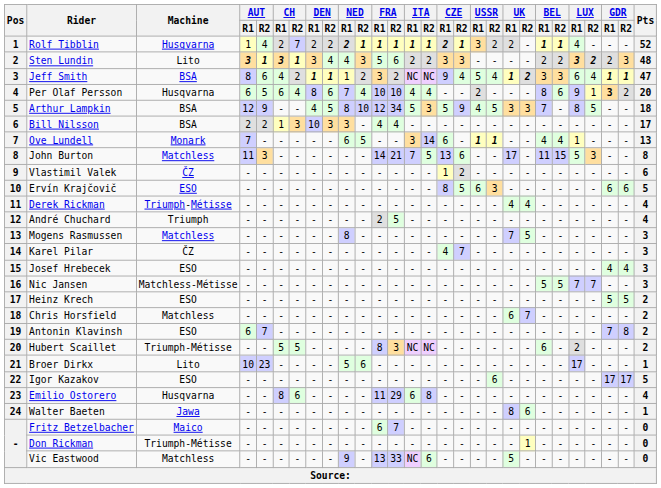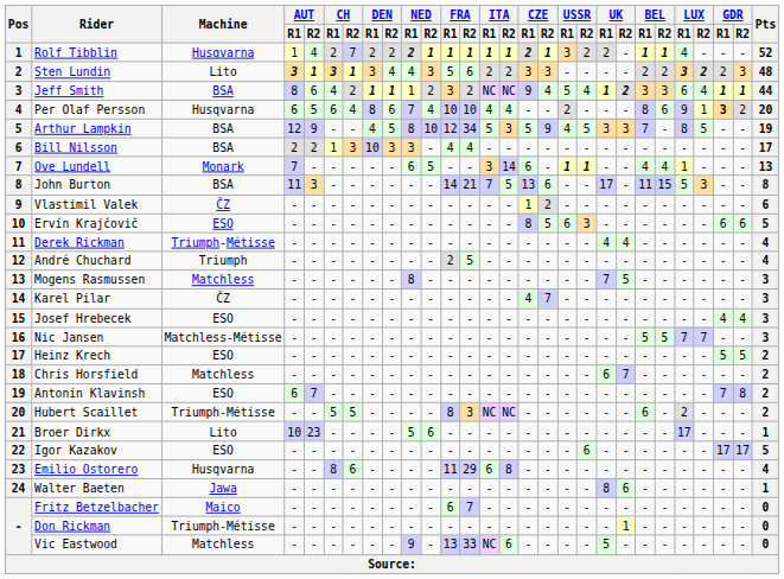 <table class="wikitable" style="text-align:center; font-size:80%">
 <tr>
 <th valign="middle" rowspan=2>Pos</th>
 <th valign="middle" rowspan=2>Rider</th>
 <th valign="middle" rowspan=2>Machine</th>
 <th colspan=2><a href='#'>AUT</a><br></th>
 <th colspan=2><a href='#'>CH</a><br></th>
 <th colspan=2><a href='#'>DEN</a><br></th>
 <th colspan=2><a href='#'>NED</a><br></th>
 <th colspan=2><a href='#'>FRA</a><br></th>
 <th colspan=2><a href='#'>ITA</a><br></th>
 <th colspan=2><a href='#'>CZE</a><br></th>
 <th colspan=2><a href='#'>USSR</a><br></th>
 <th colspan=2><a href='#'>UK</a><br></th>
 <th colspan=2><a href='#'>BEL</a><br></th>
 <th colspan=2><a href='#'>LUX</a><br></th>
 <th colspan=2><a href='#'>GDR</a><br></th>
 <th rowspan=2>Pts</th>
 </tr>
 <tr>
 <th>R1</th>
 <th>R2</th>
 <th>R1</th>
 <th>R2</th>
 <th>R1</th>
 <th>R2</th>
 <th>R1</th>
 <th>R2</th>
 <th>R1</th>
 <th>R2</th>
 <th>R1</th>
 <th>R2</th>
 <th>R1</th>
 <th>R2</th>
 <th>R1</th>
 <th>R2</th>
 <th>R1</th>
 <th>R2</th>
 <th>R1</th>
 <th>R2</th>
 <th>R1</th>
 <th>R2</th>
 <th>R1</th>
 <th>R2</th>
 </tr>
 <tr>
 <th>1</th>
 <td align=left> <a href='#'>Rolf Tibblin</a></td>
 <td><a href='#'>Husqvarna</a></td>
 <td style="background:#ffffbf;">1</td>
 <td style="background:#dfffdf;">4</td>
 <td style="background:#dfdfdf;">2</td>
 <td style="background:#cfcfff;">7</td>
 <td style="background:#dfdfdf;">2</td>
 <td style="background:#dfdfdf;">2</td>
 <td style="background:#dfdfdf;"><strong><em>2</em></strong></td>
 <td style="background:#ffffbf;"><strong><em>1</em></strong></td>
 <td style="background:#ffffbf;"><strong><em>1</em></strong></td>
 <td style="background:#ffffbf;"><strong><em>1</em></strong></td>
 <td style="background:#ffffbf;"><strong><em>1</em></strong></td>
 <td style="background:#ffffbf;"><strong><em>1</em></strong></td>
 <td style="background:#dfdfdf;"><strong><em>2</em></strong></td>
 <td style="background:#ffffbf;"><strong><em>1</em></strong></td>
 <td style="background:#ffdf9f;">3</td>
 <td style="background:#dfdfdf;">2</td>
 <td style="background:#dfdfdf;">2</td>
 <td>-</td>
 <td style="background:#ffffbf;"><strong><em>1</em></strong></td>
 <td style="background:#ffffbf;"><strong><em>1</em></strong></td>
 <td style="background:#dfffdf;">4</td>
 <td>-</td>
 <td>-</td>
 <td>-</td>
 <th>52</th>
 </tr>
 <tr>
 <th>2</th>
 <td align=left> <a href='#'>Sten Lundin</a></td>
 <td>Lito</td>
 <td style="background:#ffdf9f;"><strong><em>3</em></strong></td>
 <td style="background:#ffffbf;"><strong><em>1</em></strong></td>
 <td style="background:#ffdf9f;"><strong><em>3</em></strong></td>
 <td style="background:#ffffbf;"><strong><em>1</em></strong></td>
 <td style="background:#ffdf9f;">3</td>
 <td style="background:#dfffdf;">4</td>
 <td style="background:#dfffdf;">4</td>
 <td style="background:#ffdf9f;">3</td>
 <td style="background:#dfffdf;">5</td>
 <td style="background:#dfffdf;">6</td>
 <td style="background:#dfdfdf;">2</td>
 <td style="background:#dfdfdf;">2</td>
 <td style="background:#ffdf9f;">3</td>
 <td style="background:#ffdf9f;">3</td>
 <td>-</td>
 <td>-</td>
 <td>-</td>
 <td>-</td>
 <td style="background:#dfdfdf;">2</td>
 <td style="background:#dfdfdf;">2</td>
 <td style="background:#ffdf9f;"><strong><em>3</em></strong></td>
 <td style="background:#dfdfdf;"><strong><em>2</em></strong></td>
 <td style="background:#dfdfdf;">2</td>
 <td style="background:#ffdf9f;">3</td>
 <th>48</th>
 </tr>
 <tr>
 <th>3</th>
 <td align=left> <a href='#'>Jeff Smith</a></td>
 <td><a href='#'>BSA</a></td>
 <td style="background:#cfcfff;">8</td>
 <td style="background:#dfffdf;">6</td>
 <td style="background:#dfffdf;">4</td>
 <td style="background:#dfdfdf;">2</td>
 <td style="background:#ffffbf;"><strong><em>1</em></strong></td>
 <td style="background:#ffffbf;"><strong><em>1</em></strong></td>
 <td style="background:#ffffbf;">1</td>
 <td style="background:#dfdfdf;">2</td>
 <td style="background:#ffdf9f;">3</td>
 <td style="background:#dfdfdf;">2</td>
 <td style="background:#EFCFFF;">NC</td>
 <td style="background:#EFCFFF;">NC</td>
 <td style="background:#cfcfff;">9</td>
 <td style="background:#dfffdf;">4</td>
 <td style="background:#dfffdf;">5</td>
 <td style="background:#dfffdf;">4</td>
 <td style="background:#ffffbf;"><strong><em>1</em></strong></td>
 <td style="background:#dfdfdf;"><strong><em>2</em></strong></td>
 <td style="background:#ffdf9f;">3</td>
 <td style="background:#ffdf9f;">3</td>
 <td style="background:#dfffdf;">6</td>
 <td style="background:#dfffdf;">4</td>
 <td style="background:#ffffbf;"><strong><em>1</em></strong></td>
 <td style="background:#ffffbf;"><strong><em>1</em></strong></td>
-<th>47</th>
+<th>44</th>
 </tr>
 <tr>
 <th>4</th>
 <td align=left> Per Olaf Persson</td>
 <td>Husqvarna</td>
 <td style="background:#dfffdf;">6</td>
 <td style="background:#dfffdf;">5</td>
 <td style="background:#dfffdf;">6</td>
 <td style="background:#dfffdf;">4</td>
 <td style="background:#cfcfff;">8</td>
 <td style="background:#dfffdf;">6</td>
 <td style="background:#cfcfff;">7</td>
 <td style="background:#dfffdf;">4</td>
 <td style="background:#cfcfff;">10</td>
 <td style="background:#cfcfff;">10</td>
 <td style="background:#dfffdf;">4</td>
 <td style="background:#dfffdf;">4</td>
 <td>-</td>
 <td>-</td>
 <td style="background:#dfdfdf;">2</td>
 <td>-</td>
 <td>-</td>
 <td>-</td>
 <td style="background:#cfcfff;">8</td>
 <td style="background:#dfffdf;">6</td>
 <td style="background:#cfcfff;">9</td>
 <td style="background:#ffffbf;">1</td>
 <td style="background:#ffdf9f;"><strong>3</strong></td>
 <td style="background:#dfdfdf;">2</td>
 <th>20</th>
 </tr>
 <tr>
 <th>5</th>
 <td align=left> <a href='#'>Arthur Lampkin</a></td>
 <td>BSA</td>
 <td style="background:#cfcfff;">12</td>
 <td style="background:#cfcfff;">9</td>
 <td>-</td>
 <td>-</td>
 <td style="background:#dfffdf;">4</td>
 <td style="background:#dfffdf;">5</td>
 <td style="background:#cfcfff;">8</td>
 <td style="background:#cfcfff;">10</td>
 <td style="background:#cfcfff;">12</td>
 <td style="background:#cfcfff;">34</td>
 <td style="background:#dfffdf;">5</td>
 <td style="background:#ffdf9f;">3</td>
 <td style="background:#dfffdf;">5</td>
 <td style="background:#cfcfff;">9</td>
 <td style="background:#dfffdf;">4</td>
 <td style="background:#dfffdf;">5</td>
 <td style="background:#ffdf9f;">3</td>
 <td style="background:#ffdf9f;">3</td>
 <td style="background:#cfcfff;">7</td>
 <td>-</td>
 <td style="background:#cfcfff;">8</td>
 <td style="background:#dfffdf;">5</td>
 <td>-</td>
 <td>-</td>
-<th>18</th>
+<th>19</th>
 </tr>
 <tr>
 <th>6</th>
 <td align=left> <a href='#'>Bill Nilsson</a></td>
 <td>BSA</td>
 <td style="background:#dfdfdf;">2</td>
 <td style="background:#dfdfdf;">2</td>
 <td style="background:#ffffbf;">1</td>
 <td style="background:#ffdf9f;">3</td>
 <td style="background:#cfcfff;">10</td>
 <td style="background:#ffdf9f;">3</td>
 <td style="background:#ffdf9f;">3</td>
 <td>-</td>
 <td style="background:#dfffdf;">4</td>
 <td style="background:#dfffdf;">4</td>
 <td>-</td>
 <td>-</td>
 <td>-</td>
 <td>-</td>
 <td>-</td>
 <td>-</td>
 <td>-</td>
 <td>-</td>
 <td>-</td>
 <td>-</td>
 <td>-</td>
 <td>-</td>
 <td>-</td>
 <td>-</td>
 <th>17</th>
 </tr>
 <tr>
 <th>7</th>
 <td align=left> <a href='#'>Ove Lundell</a></td>
 <td><a href='#'>Monark</a></td>
 <td style="background:#cfcfff;">7</td>
 <td>-</td>
 <td>-</td>
 <td>-</td>
 <td>-</td>
 <td>-</td>
 <td style="background:#dfffdf;">6</td>
 <td style="background:#dfffdf;">5</td>
 <td>-</td>
 <td>-</td>
 <td style="background:#ffdf9f;">3</td>
 <td style="background:#cfcfff;">14</td>
 <td style="background:#dfffdf;">6</td>
 <td>-</td>
 <td style="background:#ffffbf;"><strong><em>1</em></strong></td>
 <td style="background:#ffffbf;"><strong><em>1</em></strong></td>
 <td>-</td>
 <td>-</td>
 <td style="background:#dfffdf;">4</td>
 <td style="background:#dfffdf;">4</td>
 <td style="background:#ffffbf;">1</td>
 <td>-</td>
 <td>-</td>
 <td>-</td>
 <th>13</th>
 </tr>
 <tr>
 <th>8</th>
 <td align=left> John Burton</td>
-<td><a href='#'>Matchless</a></td>
+<td>BSA</td>
 <td style="background:#cfcfff;">11</td>
 <td style="background:#ffdf9f;">3</td>
 <td>-</td>
 <td>-</td>
 <td>-</td>
 <td>-</td>
 <td>-</td>
 <td>-</td>
 <td style="background:#cfcfff;">14</td>
 <td style="background:#cfcfff;">21</td>
 <td style="background:#cfcfff;">7</td>
 <td style="background:#dfffdf;">5</td>
 <td style="background:#cfcfff;">13</td>
 <td style="background:#dfffdf;">6</td>
 <td>-</td>
 <td>-</td>
 <td style="background:#cfcfff;">17</td>
 <td>-</td>
 <td style="background:#cfcfff;">11</td>
 <td style="background:#cfcfff;">15</td>
 <td style="background:#dfffdf;">5</td>
 <td style="background:#ffdf9f;">3</td>
 <td>-</td>
 <td>-</td>
 <th>8</th>
 </tr>
 <tr>
 <th>9</th>
 <td align=left> Vlastimil Valek</td>
 <td><a href='#'>ČZ</a></td>
 <td>-</td>
 <td>-</td>
 <td>-</td>
 <td>-</td>
 <td>-</td>
 <td>-</td>
 <td>-</td>
 <td>-</td>
 <td>-</td>
 <td>-</td>
 <td>-</td>
 <td>-</td>
 <td style="background:#ffffbf;">1</td>
 <td style="background:#dfdfdf;">2</td>
 <td>-</td>
 <td>-</td>
 <td>-</td>
 <td>-</td>
 <td>-</td>
 <td>-</td>
 <td>-</td>
 <td>-</td>
 <td>-</td>
 <td>-</td>
 <th>6</th>
 </tr>
 <tr>
 <th>10</th>
 <td align=left> Ervín Krajčovič</td>
 <td><a href='#'>ESO</a></td>
 <td>-</td>
 <td>-</td>
 <td>-</td>
 <td>-</td>
 <td>-</td>
 <td>-</td>
 <td>-</td>
 <td>-</td>
 <td>-</td>
 <td>-</td>
 <td>-</td>
 <td>-</td>
 <td style="background:#cfcfff;">8</td>
 <td style="background:#dfffdf;">5</td>
 <td style="background:#dfffdf;">6</td>
 <td style="background:#ffdf9f;">3</td>
 <td>-</td>
 <td>-</td>
 <td>-</td>
 <td>-</td>
 <td>-</td>
 <td>-</td>
 <td style="background:#dfffdf;">6</td>
 <td style="background:#dfffdf;">6</td>
 <th>5</th>
 </tr>
 <tr>
 <th>11</th>
 <td align=left> <a href='#'>Derek Rickman</a></td>
 <td><a href='#'>Triumph</a>-<a href='#'>Métisse</a></td>
 <td>-</td>
 <td>-</td>
 <td>-</td>
 <td>-</td>
 <td>-</td>
 <td>-</td>
 <td>-</td>
 <td>-</td>
 <td>-</td>
 <td>-</td>
 <td>-</td>
 <td>-</td>
 <td>-</td>
 <td>-</td>
 <td>-</td>
 <td>-</td>
 <td style="background:#dfffdf;">4</td>
 <td style="background:#dfffdf;">4</td>
 <td>-</td>
 <td>-</td>
 <td>-</td>
 <td>-</td>
 <td>-</td>
 <td>-</td>
 <th>4</th>
 </tr>
 <tr>
 <th>12</th>
 <td align=left> André Chuchard</td>
 <td>Triumph</td>
 <td>-</td>
 <td>-</td>
 <td>-</td>
 <td>-</td>
 <td>-</td>
 <td>-</td>
 <td>-</td>
 <td>-</td>
 <td style="background:#dfdfdf;">2</td>
 <td style="background:#dfffdf;">5</td>
 <td>-</td>
 <td>-</td>
 <td>-</td>
 <td>-</td>
 <td>-</td>
 <td>-</td>
 <td>-</td>
 <td>-</td>
 <td>-</td>
 <td>-</td>
 <td>-</td>
 <td>-</td>
 <td>-</td>
 <td>-</td>
 <th>4</th>
 </tr>
 <tr>
 <th>13</th>
 <td align=left> Mogens Rasmussen</td>
 <td><a href='#'>Matchless</a></td>
 <td>-</td>
 <td>-</td>
 <td>-</td>
 <td>-</td>
 <td>-</td>
 <td>-</td>
 <td style="background:#cfcfff;">8</td>
 <td>-</td>
 <td>-</td>
 <td>-</td>
 <td>-</td>
 <td>-</td>
 <td>-</td>
 <td>-</td>
 <td>-</td>
 <td>-</td>
 <td style="background:#cfcfff;">7</td>
 <td style="background:#dfffdf;">5</td>
 <td>-</td>
 <td>-</td>
 <td>-</td>
 <td>-</td>
 <td>-</td>
 <td>-</td>
 <th>3</th>
 </tr>
 <tr>
 <th>14</th>
 <td align=left> Karel Pilar</td>
 <td>ČZ</td>
 <td>-</td>
 <td>-</td>
 <td>-</td>
 <td>-</td>
 <td>-</td>
 <td>-</td>
 <td>-</td>
 <td>-</td>
 <td>-</td>
 <td>-</td>
 <td>-</td>
 <td>-</td>
 <td style="background:#dfffdf;">4</td>
 <td style="background:#cfcfff;">7</td>
 <td>-</td>
 <td>-</td>
 <td>-</td>
 <td>-</td>
 <td>-</td>
 <td>-</td>
 <td>-</td>
 <td>-</td>
 <td>-</td>
 <td>-</td>
 <th>3</th>
 </tr>
 <tr>
 <th>15</th>
 <td align=left> Josef Hrebecek</td>
 <td>ESO</td>
 <td>-</td>
 <td>-</td>
 <td>-</td>
 <td>-</td>
 <td>-</td>
 <td>-</td>
 <td>-</td>
 <td>-</td>
 <td>-</td>
 <td>-</td>
 <td>-</td>
 <td>-</td>
 <td>-</td>
 <td>-</td>
 <td>-</td>
 <td>-</td>
 <td>-</td>
 <td>-</td>
 <td>-</td>
 <td>-</td>
 <td>-</td>
 <td>-</td>
 <td style="background:#dfffdf;">4</td>
 <td style="background:#dfffdf;">4</td>
 <th>3</th>
 </tr>
 <tr>
 <th>16</th>
 <td align=left> Nic Jansen</td>
 <td>Matchless-Métisse</td>
 <td>-</td>
 <td>-</td>
 <td>-</td>
 <td>-</td>
 <td>-</td>
 <td>-</td>
 <td>-</td>
 <td>-</td>
 <td>-</td>
 <td>-</td>
 <td>-</td>
 <td>-</td>
 <td>-</td>
 <td>-</td>
 <td>-</td>
 <td>-</td>
 <td>-</td>
 <td>-</td>
 <td style="background:#dfffdf;">5</td>
 <td style="background:#dfffdf;">5</td>
 <td style="background:#cfcfff;">7</td>
 <td style="background:#cfcfff;">7</td>
 <td>-</td>
 <td>-</td>
 <th>3</th>
 </tr>
 <tr>
 <th>17</th>
 <td align=left> Heinz Krech</td>
 <td>ESO</td>
 <td>-</td>
 <td>-</td>
 <td>-</td>
 <td>-</td>
 <td>-</td>
 <td>-</td>
 <td>-</td>
 <td>-</td>
 <td>-</td>
 <td>-</td>
 <td>-</td>
 <td>-</td>
 <td>-</td>
 <td>-</td>
 <td>-</td>
 <td>-</td>
 <td>-</td>
 <td>-</td>
 <td>-</td>
 <td>-</td>
 <td>-</td>
 <td>-</td>
 <td style="background:#dfffdf;">5</td>
 <td style="background:#dfffdf;">5</td>
 <th>2</th>
 </tr>
 <tr>
 <th>18</th>
 <td align=left> Chris Horsfield</td>
 <td>Matchless</td>
 <td>-</td>
 <td>-</td>
 <td>-</td>
 <td>-</td>
 <td>-</td>
 <td>-</td>
 <td>-</td>
 <td>-</td>
 <td>-</td>
 <td>-</td>
 <td>-</td>
 <td>-</td>
 <td>-</td>
 <td>-</td>
 <td>-</td>
 <td>-</td>
 <td style="background:#dfffdf;">6</td>
 <td style="background:#cfcfff;">7</td>
 <td>-</td>
 <td>-</td>
 <td>-</td>
 <td>-</td>
 <td>-</td>
 <td>-</td>
 <th>2</th>
 </tr>
 <tr>
 <th>19</th>
 <td align=left> Antonin Klavinsh</td>
 <td>ESO</td>
 <td style="background:#dfffdf;">6</td>
 <td style="background:#cfcfff;">7</td>
 <td>-</td>
 <td>-</td>
 <td>-</td>
 <td>-</td>
 <td>-</td>
 <td>-</td>
 <td>-</td>
 <td>-</td>
 <td>-</td>
 <td>-</td>
 <td>-</td>
 <td>-</td>
 <td>-</td>
 <td>-</td>
 <td>-</td>
 <td>-</td>
 <td>-</td>
 <td>-</td>
 <td>-</td>
 <td>-</td>
 <td style="background:#cfcfff;">7</td>
 <td style="background:#cfcfff;">8</td>
 <th>2</th>
 </tr>
 <tr>
 <th>20</th>
 <td align=left> Hubert Scaillet</td>
 <td>Triumph-Métisse</td>
 <td>-</td>
 <td>-</td>
 <td style="background:#dfffdf;">5</td>
 <td style="background:#dfffdf;">5</td>
 <td>-</td>
 <td>-</td>
 <td>-</td>
 <td>-</td>
 <td style="background:#cfcfff;">8</td>
 <td style="background:#ffdf9f;">3</td>
 <td style="background:#EFCFFF;">NC</td>
 <td style="background:#EFCFFF;">NC</td>
 <td>-</td>
 <td>-</td>
 <td>-</td>
 <td>-</td>
 <td>-</td>
 <td>-</td>
 <td style="background:#dfffdf;">6</td>
 <td>-</td>
 <td style="background:#dfdfdf;">2</td>
 <td>-</td>
 <td>-</td>
 <td>-</td>
 <th>2</th>
 </tr>
 <tr>
 <th>21</th>
 <td align=left> Broer Dirkx</td>
 <td>Lito</td>
 <td style="background:#cfcfff;">10</td>
 <td style="background:#cfcfff;">23</td>
 <td>-</td>
 <td>-</td>
 <td>-</td>
 <td>-</td>
 <td style="background:#dfffdf;">5</td>
 <td style="background:#dfffdf;">6</td>
 <td>-</td>
 <td>-</td>
 <td>-</td>
 <td>-</td>
 <td>-</td>
 <td>-</td>
 <td>-</td>
 <td>-</td>
 <td>-</td>
 <td>-</td>
 <td>-</td>
 <td>-</td>
 <td style="background:#cfcfff;">17</td>
 <td>-</td>
 <td>-</td>
 <td>-</td>
 <th>1</th>
 </tr>
 <tr>
 <th>22</th>
 <td align=left> Igor Kazakov</td>
 <td>ESO</td>
 <td>-</td>
 <td>-</td>
 <td>-</td>
 <td>-</td>
 <td>-</td>
 <td>-</td>
 <td>-</td>
 <td>-</td>
 <td>-</td>
 <td>-</td>
 <td>-</td>
 <td>-</td>
 <td>-</td>
 <td>-</td>
 <td>-</td>
 <td style="background:#dfffdf;">6</td>
 <td>-</td>
 <td>-</td>
 <td>-</td>
 <td>-</td>
 <td>-</td>
 <td>-</td>
 <td style="background:#cfcfff;">17</td>
 <td style="background:#cfcfff;">17</td>
 <th>5</th>
 </tr>
 <tr>
 <th>23</th>
 <td align=left> <a href='#'>Emilio Ostorero</a></td>
 <td>Husqvarna</td>
 <td>-</td>
 <td>-</td>
 <td style="background:#cfcfff;">8</td>
 <td style="background:#dfffdf;">6</td>
 <td>-</td>
 <td>-</td>
 <td>-</td>
 <td>-</td>
 <td style="background:#cfcfff;">11</td>
 <td style="background:#cfcfff;">29</td>
 <td style="background:#dfffdf;">6</td>
 <td style="background:#cfcfff;">8</td>
 <td>-</td>
 <td>-</td>
 <td>-</td>
 <td>-</td>
 <td>-</td>
 <td>-</td>
 <td>-</td>
 <td>-</td>
 <td>-</td>
 <td>-</td>
 <td>-</td>
 <td>-</td>
 <th>4</th>
 </tr>
 <tr>
 <th>24</th>
 <td align=left> Walter Baeten</td>
 <td><a href='#'>Jawa</a></td>
 <td>-</td>
 <td>-</td>
 <td>-</td>
 <td>-</td>
 <td>-</td>
 <td>-</td>
 <td>-</td>
 <td>-</td>
 <td>-</td>
 <td>-</td>
 <td>-</td>
 <td>-</td>
 <td>-</td>
 <td>-</td>
 <td>-</td>
 <td>-</td>
 <td style="background:#cfcfff;">8</td>
 <td style="background:#dfffdf;">6</td>
 <td>-</td>
 <td>-</td>
 <td>-</td>
 <td>-</td>
 <td>-</td>
 <td>-</td>
 <th>1</th>
 </tr>
 <tr>
 <th rowspan=3>-</th>
 <td align=left> <a href='#'>Fritz Betzelbacher</a></td>
 <td><a href='#'>Maico</a></td>
 <td>-</td>
 <td>-</td>
 <td>-</td>
 <td>-</td>
 <td>-</td>
 <td>-</td>
 <td>-</td>
 <td>-</td>
 <td style="background:#dfffdf;">6</td>
 <td style="background:#cfcfff;">7</td>
 <td>-</td>
 <td>-</td>
 <td>-</td>
 <td>-</td>
 <td>-</td>
 <td>-</td>
 <td>-</td>
 <td>-</td>
 <td>-</td>
 <td>-</td>
 <td>-</td>
 <td>-</td>
 <td>-</td>
 <td>-</td>
 <th>0</th>
 </tr>
 <tr>
 <td align=left> <a href='#'>Don Rickman</a></td>
 <td>Triumph-Métisse</td>
 <td>-</td>
 <td>-</td>
 <td>-</td>
 <td>-</td>
 <td>-</td>
 <td>-</td>
 <td>-</td>
 <td>-</td>
 <td>-</td>
 <td>-</td>
 <td>-</td>
 <td>-</td>
 <td>-</td>
 <td>-</td>
 <td>-</td>
 <td>-</td>
 <td>-</td>
 <td style="background:#ffffbf;">1</td>
 <td>-</td>
 <td>-</td>
 <td>-</td>
 <td>-</td>
 <td>-</td>
 <td>-</td>
 <th>0</th>
 </tr>
 <tr>
 <td align=left> Vic Eastwood</td>
 <td>Matchless</td>
 <td>-</td>
 <td>-</td>
 <td>-</td>
 <td>-</td>
 <td>-</td>
 <td>-</td>
 <td style="background:#cfcfff;">9</td>
 <td>-</td>
 <td style="background:#cfcfff;">13</td>
 <td style="background:#cfcfff;">33</td>
 <td style="background:#EFCFFF;">NC</td>
 <td style="background:#dfffdf;">6</td>
 <td>-</td>
 <td>-</td>
 <td>-</td>
 <td>-</td>
 <td style="background:#dfffdf;">5</td>
 <td>-</td>
 <td>-</td>
 <td>-</td>
 <td>-</td>
 <td>-</td>
 <td>-</td>
 <td>-</td>
 <th>0</th>
 </tr>
 <tr>
 <th colspan=34>Source:</th>
 </tr>
 </table>
